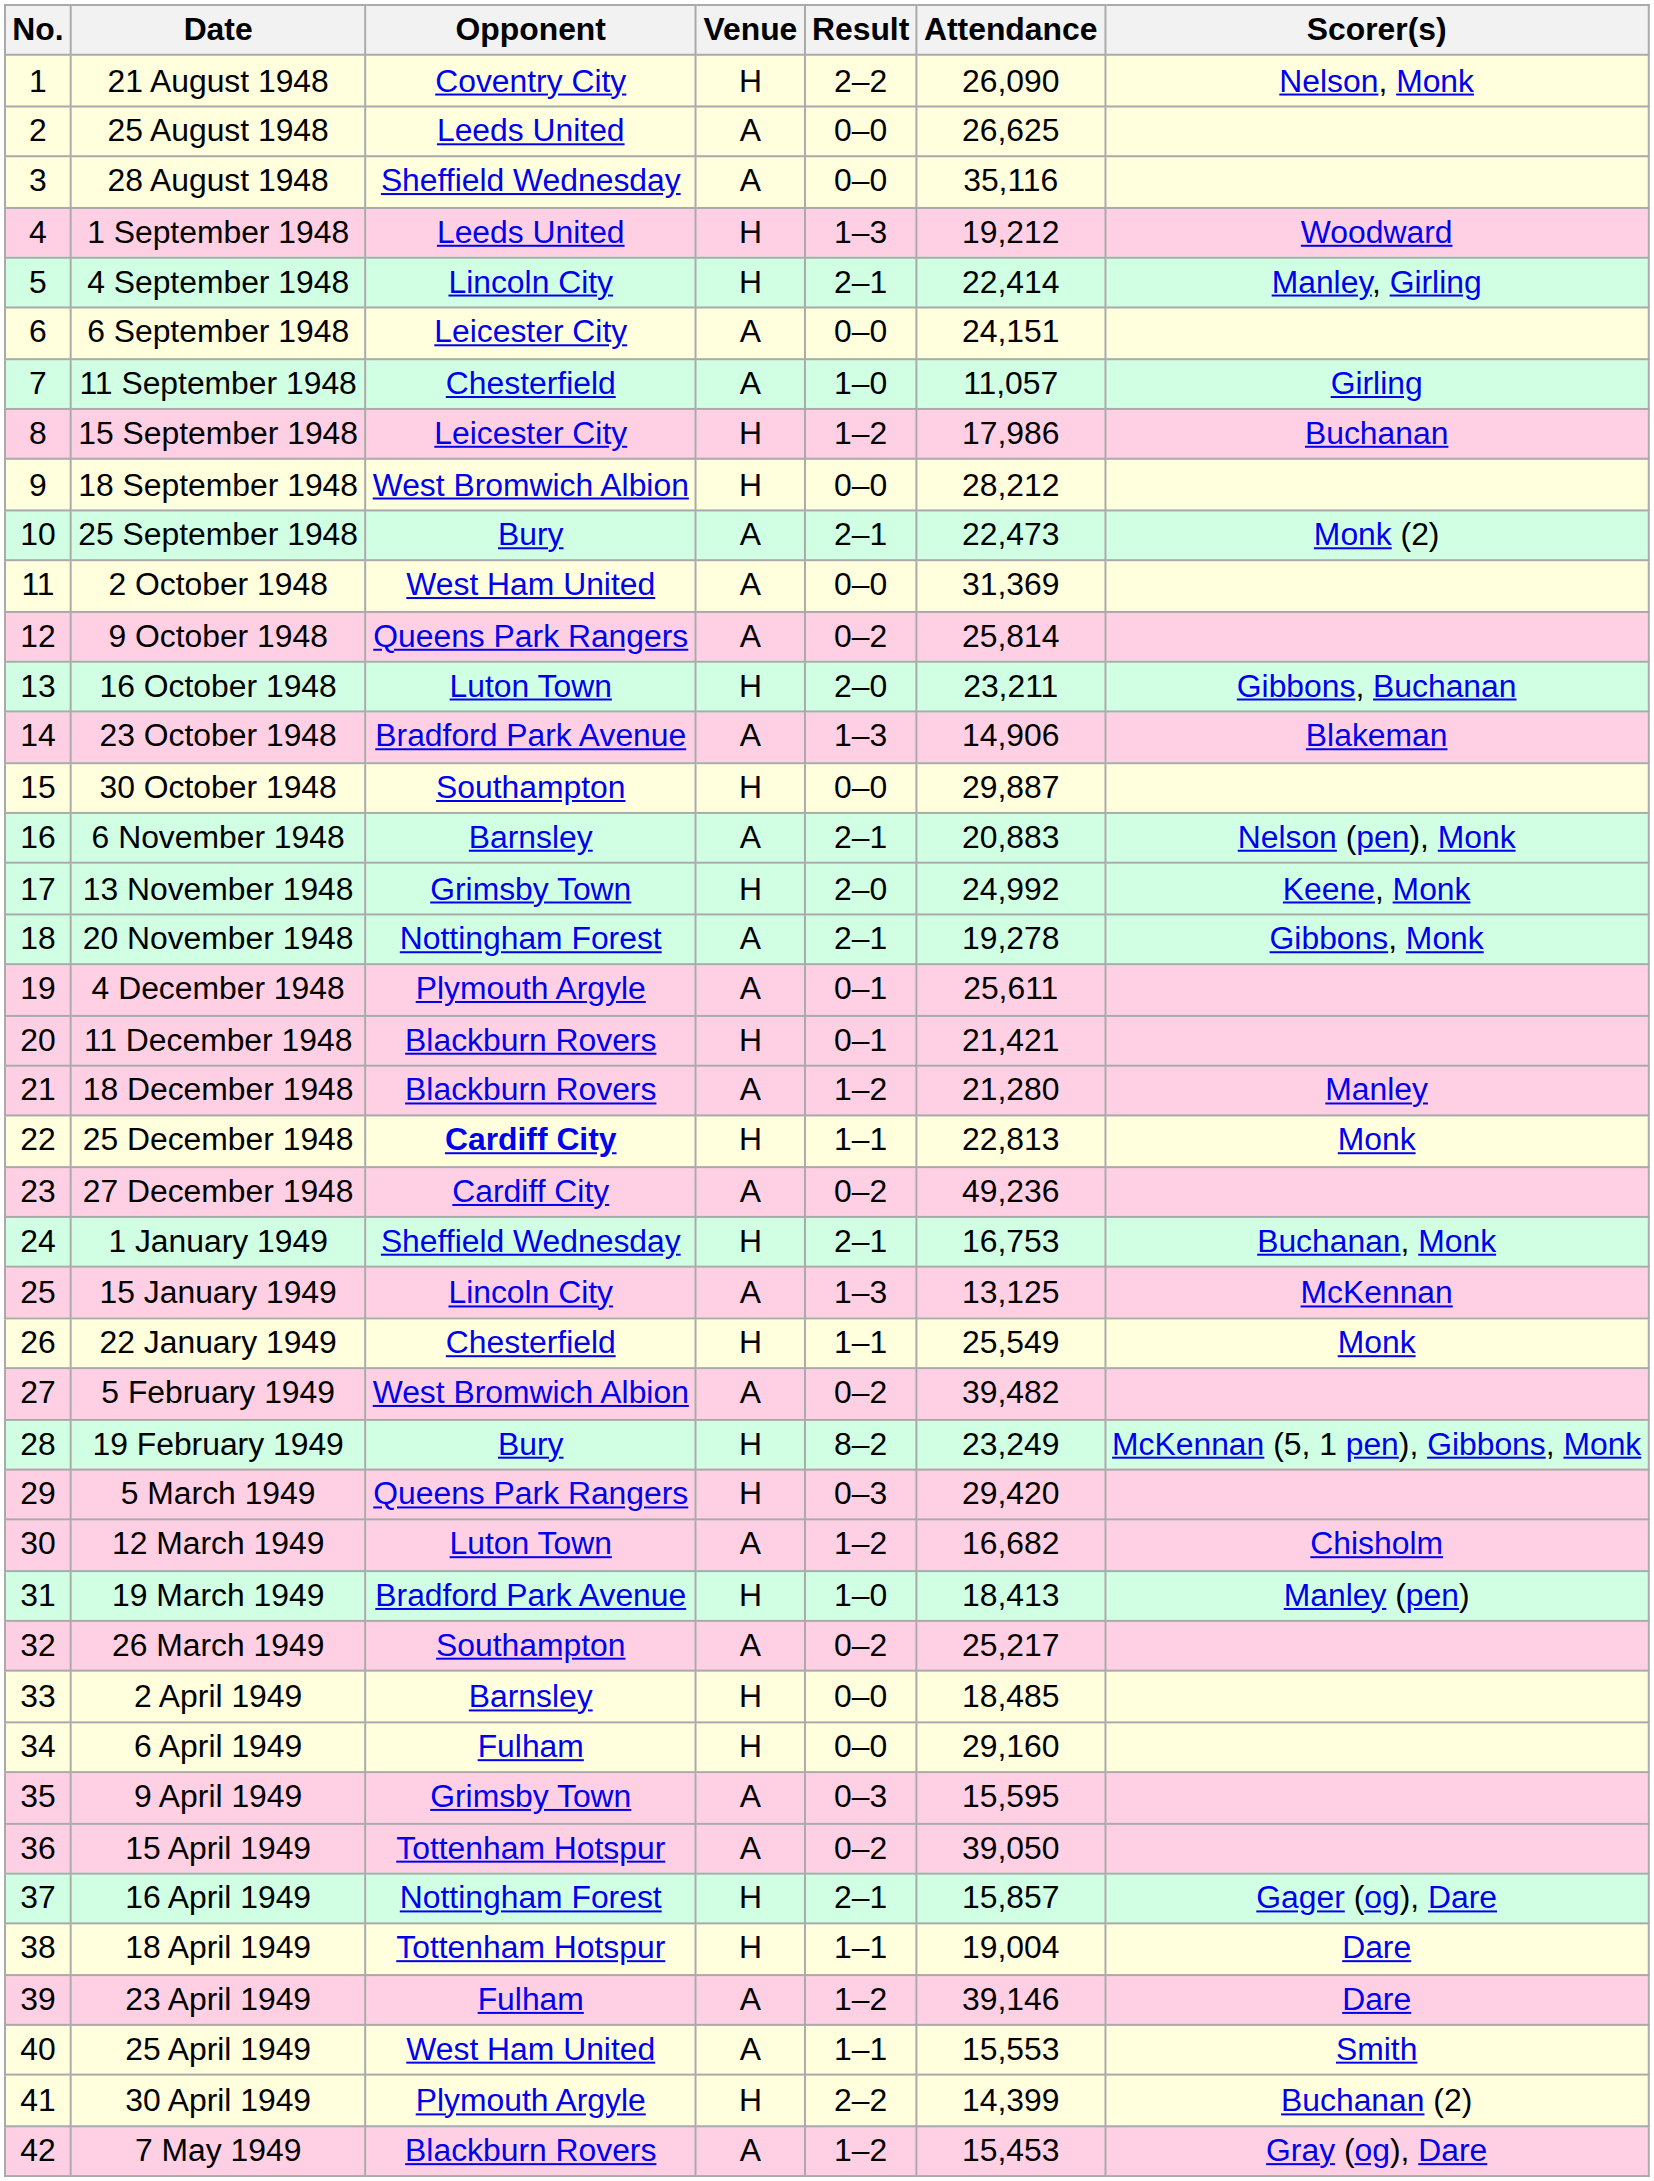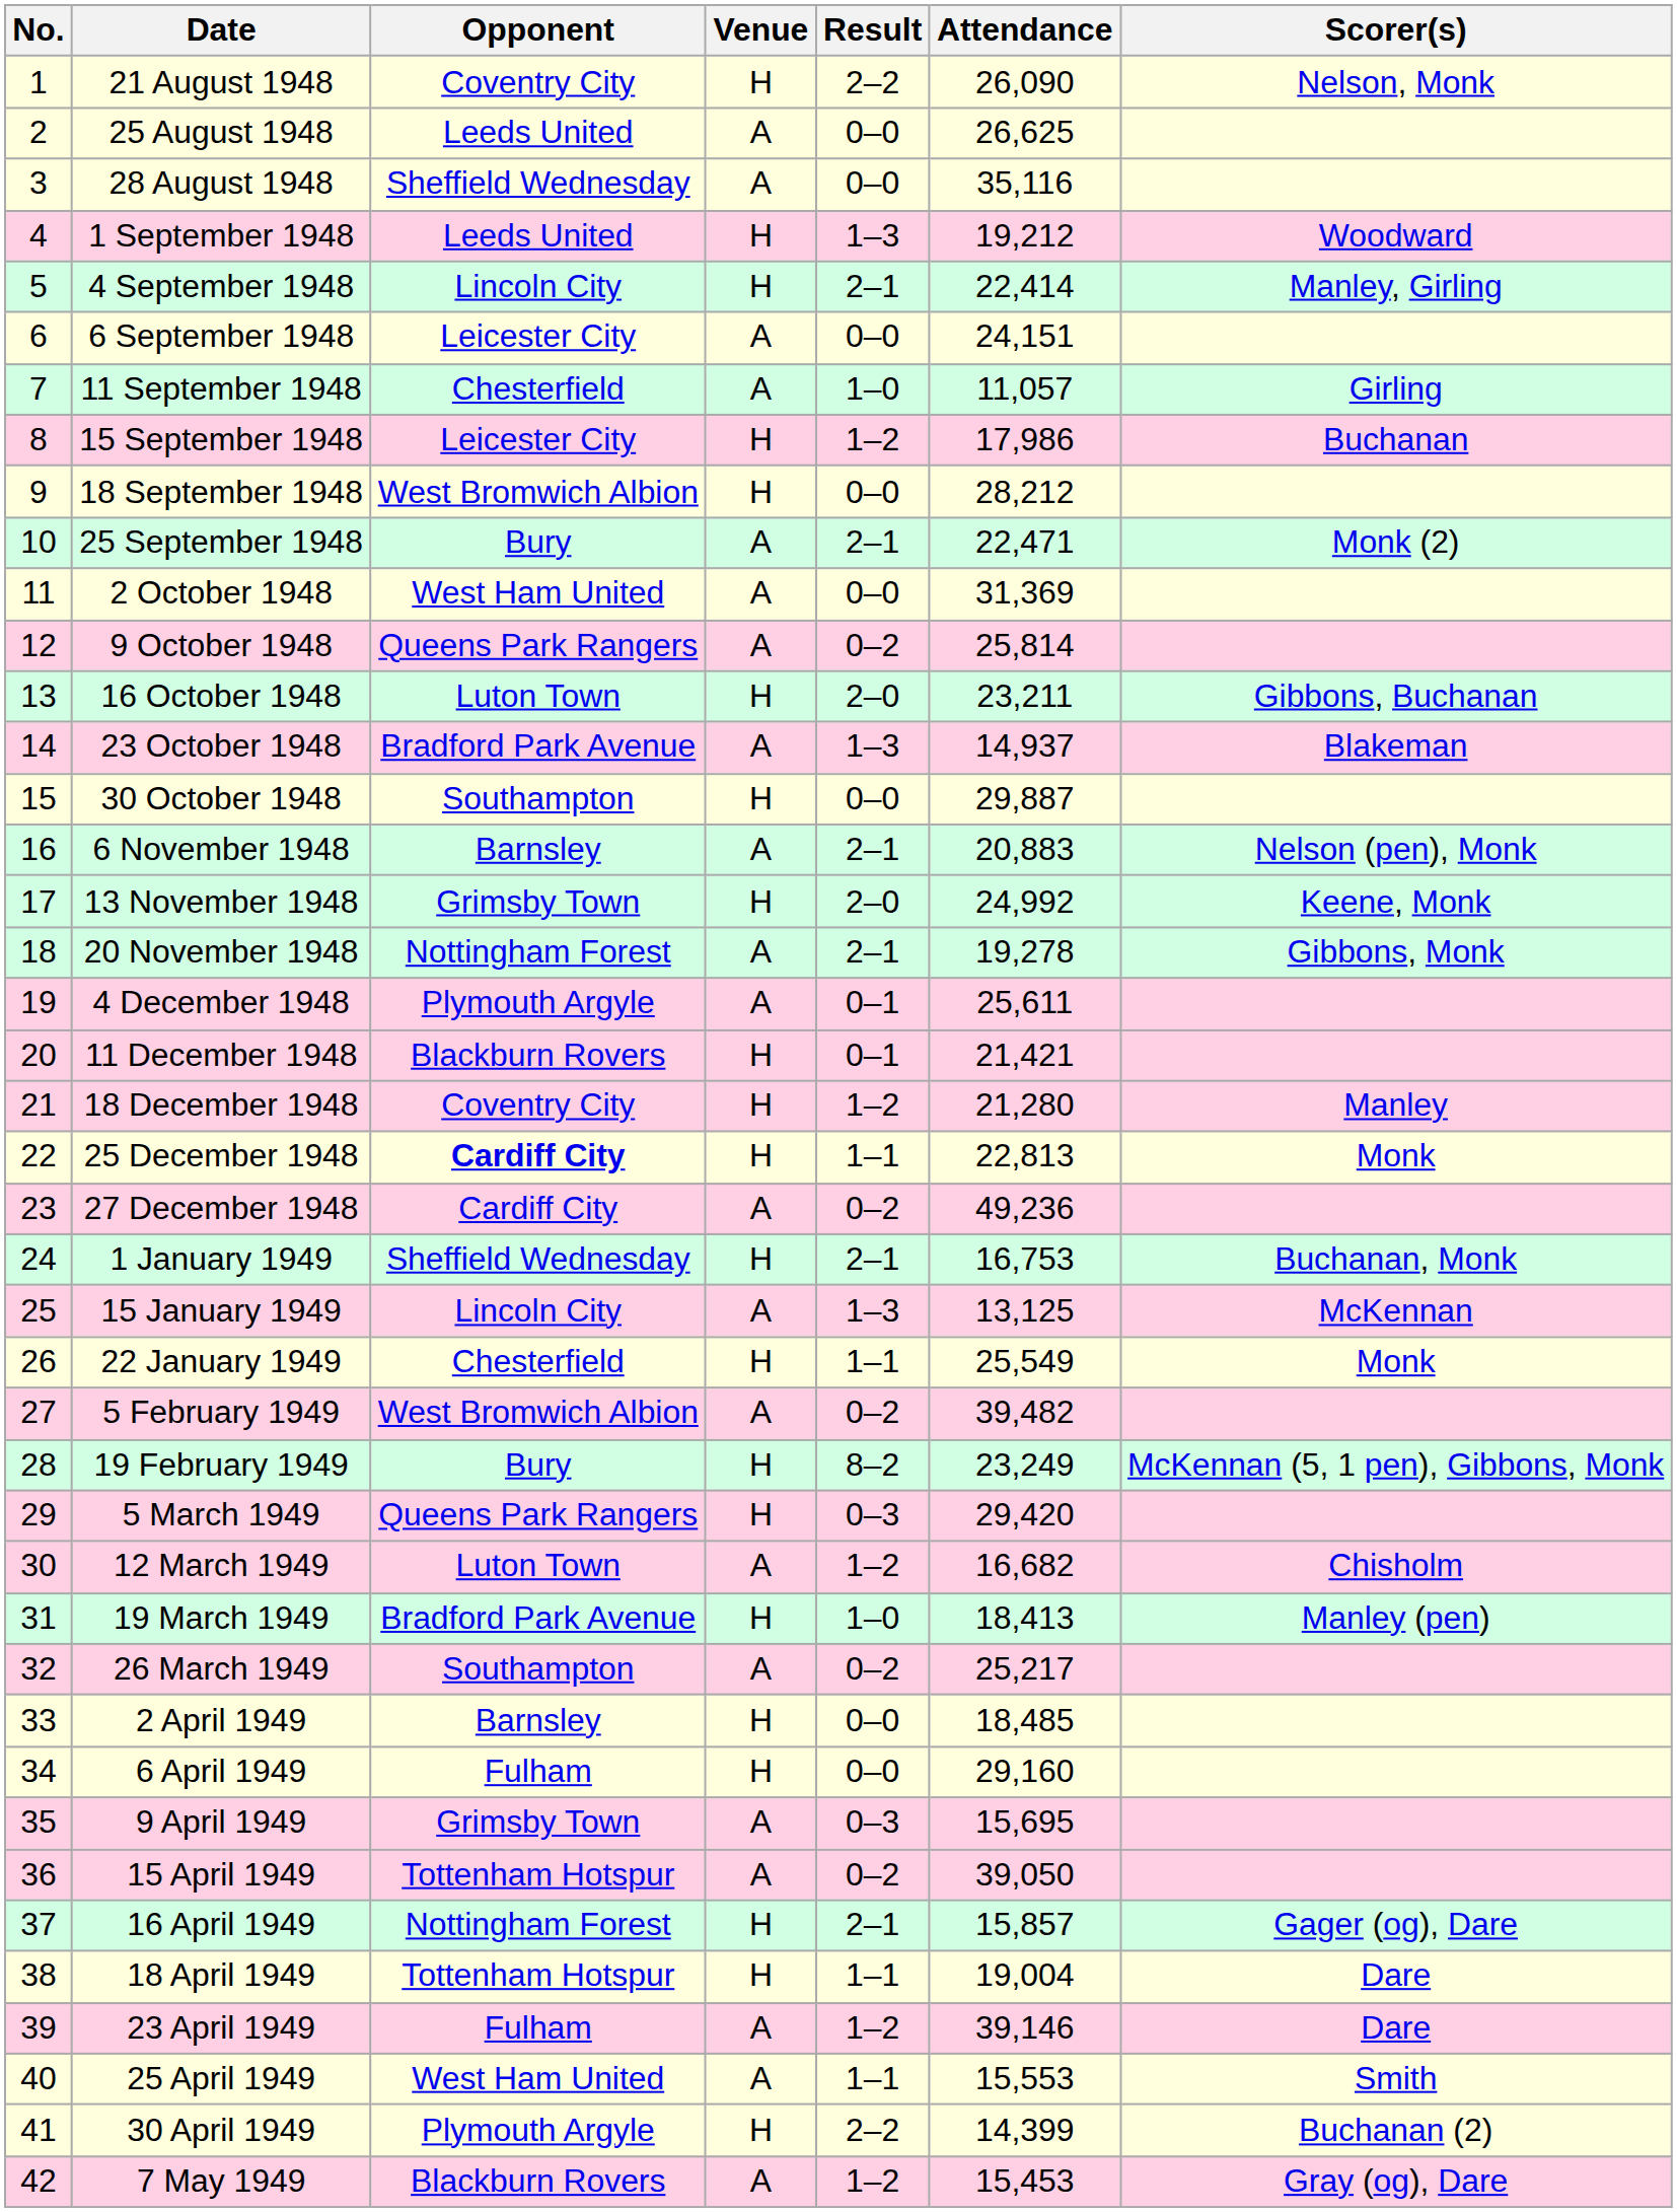 <table class="wikitable sortable" style="text-align:center;">
 <tr>
 <th>No.</th>
 <th>Date</th>
 <th>Opponent</th>
 <th>Venue</th>
 <th>Result</th>
 <th>Attendance</th>
 <th>Scorer(s)</th>
 </tr>
 <tr style="background:#ffd;">
 <td>1</td>
 <td>21 August 1948</td>
 <td><a href='#'>Coventry City</a></td>
 <td>H</td>
 <td>2–2</td>
 <td>26,090</td>
 <td><a href='#'>Nelson</a>, <a href='#'>Monk</a></td>
 </tr>
 <tr style="background:#ffd;">
 <td>2</td>
 <td>25 August 1948</td>
 <td><a href='#'>Leeds United</a></td>
 <td>A</td>
 <td>0–0</td>
 <td>26,625</td>
 <td></td>
 </tr>
 <tr style="background:#ffd;">
 <td>3</td>
 <td>28 August 1948</td>
 <td><a href='#'>Sheffield Wednesday</a></td>
 <td>A</td>
 <td>0–0</td>
 <td>35,116</td>
 <td></td>
 </tr>
 <tr style="background:#ffd0e3;">
 <td>4</td>
 <td>1 September 1948</td>
 <td><a href='#'>Leeds United</a></td>
 <td>H</td>
 <td>1–3</td>
 <td>19,212</td>
 <td><a href='#'>Woodward</a></td>
 </tr>
 <tr style="background:#d0ffe3;">
 <td>5</td>
 <td>4 September 1948</td>
 <td><a href='#'>Lincoln City</a></td>
 <td>H</td>
 <td>2–1</td>
 <td>22,414</td>
 <td><a href='#'>Manley</a>, <a href='#'>Girling</a></td>
 </tr>
 <tr style="background:#ffd;">
 <td>6</td>
 <td>6 September 1948</td>
 <td><a href='#'>Leicester City</a></td>
 <td>A</td>
 <td>0–0</td>
 <td>24,151</td>
 <td></td>
 </tr>
 <tr style="background:#d0ffe3;">
 <td>7</td>
 <td>11 September 1948</td>
 <td><a href='#'>Chesterfield</a></td>
 <td>A</td>
 <td>1–0</td>
 <td>11,057</td>
 <td><a href='#'>Girling</a></td>
 </tr>
 <tr style="background:#ffd0e3;">
 <td>8</td>
 <td>15 September 1948</td>
 <td><a href='#'>Leicester City</a></td>
 <td>H</td>
 <td>1–2</td>
 <td>17,986</td>
 <td><a href='#'>Buchanan</a></td>
 </tr>
 <tr style="background:#ffd;">
 <td>9</td>
 <td>18 September 1948</td>
 <td><a href='#'>West Bromwich Albion</a></td>
 <td>H</td>
 <td>0–0</td>
 <td>28,212</td>
 <td></td>
 </tr>
 <tr style="background:#d0ffe3;">
 <td>10</td>
 <td>25 September 1948</td>
 <td><a href='#'>Bury</a></td>
 <td>A</td>
 <td>2–1</td>
-<td>22,473</td>
+<td>22,471</td>
 <td><a href='#'>Monk</a> (2)</td>
 </tr>
 <tr style="background:#ffd;">
 <td>11</td>
 <td>2 October 1948</td>
 <td><a href='#'>West Ham United</a></td>
 <td>A</td>
 <td>0–0</td>
 <td>31,369</td>
 <td></td>
 </tr>
 <tr style="background:#ffd0e3;">
 <td>12</td>
 <td>9 October 1948</td>
 <td><a href='#'>Queens Park Rangers</a></td>
 <td>A</td>
 <td>0–2</td>
 <td>25,814</td>
 <td></td>
 </tr>
 <tr style="background:#d0ffe3;">
 <td>13</td>
 <td>16 October 1948</td>
 <td><a href='#'>Luton Town</a></td>
 <td>H</td>
 <td>2–0</td>
 <td>23,211</td>
 <td><a href='#'>Gibbons</a>, <a href='#'>Buchanan</a></td>
 </tr>
 <tr style="background:#ffd0e3;">
 <td>14</td>
 <td>23 October 1948</td>
 <td><a href='#'>Bradford Park Avenue</a></td>
 <td>A</td>
 <td>1–3</td>
-<td>14,906</td>
+<td>14,937</td>
 <td><a href='#'>Blakeman</a></td>
 </tr>
 <tr style="background:#ffd;">
 <td>15</td>
 <td>30 October 1948</td>
 <td><a href='#'>Southampton</a></td>
 <td>H</td>
 <td>0–0</td>
 <td>29,887</td>
 <td></td>
 </tr>
 <tr style="background:#d0ffe3;">
 <td>16</td>
 <td>6 November 1948</td>
 <td><a href='#'>Barnsley</a></td>
 <td>A</td>
 <td>2–1</td>
 <td>20,883</td>
 <td><a href='#'>Nelson</a> (<a href='#'>pen</a>), <a href='#'>Monk</a></td>
 </tr>
 <tr style="background:#d0ffe3;">
 <td>17</td>
 <td>13 November 1948</td>
 <td><a href='#'>Grimsby Town</a></td>
 <td>H</td>
 <td>2–0</td>
 <td>24,992</td>
 <td><a href='#'>Keene</a>, <a href='#'>Monk</a></td>
 </tr>
 <tr style="background:#d0ffe3;">
 <td>18</td>
 <td>20 November 1948</td>
 <td><a href='#'>Nottingham Forest</a></td>
 <td>A</td>
 <td>2–1</td>
 <td>19,278</td>
 <td><a href='#'>Gibbons</a>, <a href='#'>Monk</a></td>
 </tr>
 <tr style="background:#ffd0e3;">
 <td>19</td>
 <td>4 December 1948</td>
 <td><a href='#'>Plymouth Argyle</a></td>
 <td>A</td>
 <td>0–1</td>
 <td>25,611</td>
 <td></td>
 </tr>
 <tr style="background:#ffd0e3;">
 <td>20</td>
 <td>11 December 1948</td>
 <td><a href='#'>Blackburn Rovers</a></td>
 <td>H</td>
 <td>0–1</td>
 <td>21,421</td>
 <td></td>
 </tr>
 <tr style="background:#ffd0e3;">
 <td>21</td>
 <td>18 December 1948</td>
-<td><a href='#'>Blackburn Rovers</a></td>
-<td>A</td>
+<td><a href='#'>Coventry City</a></td>
+<td>H</td>
 <td>1–2</td>
 <td>21,280</td>
 <td><a href='#'>Manley</a></td>
 </tr>
 <tr style="background:#ffd;">
 <td>22</td>
 <td>25 December 1948</td>
 <td><strong><a href='#'>Cardiff City</a></strong></td>
 <td>H</td>
 <td>1–1</td>
 <td>22,813</td>
 <td><a href='#'>Monk</a></td>
 </tr>
 <tr style="background:#ffd0e3;">
 <td>23</td>
 <td>27 December 1948</td>
 <td><a href='#'>Cardiff City</a></td>
 <td>A</td>
 <td>0–2</td>
 <td>49,236</td>
 <td></td>
 </tr>
 <tr style="background:#d0ffe3;">
 <td>24</td>
 <td>1 January 1949</td>
 <td><a href='#'>Sheffield Wednesday</a></td>
 <td>H</td>
 <td>2–1</td>
 <td>16,753</td>
 <td><a href='#'>Buchanan</a>, <a href='#'>Monk</a></td>
 </tr>
 <tr style="background:#ffd0e3;">
 <td>25</td>
 <td>15 January 1949</td>
 <td><a href='#'>Lincoln City</a></td>
 <td>A</td>
 <td>1–3</td>
 <td>13,125</td>
 <td><a href='#'>McKennan</a></td>
 </tr>
 <tr style="background:#ffd;">
 <td>26</td>
 <td>22 January 1949</td>
 <td><a href='#'>Chesterfield</a></td>
 <td>H</td>
 <td>1–1</td>
 <td>25,549</td>
 <td><a href='#'>Monk</a></td>
 </tr>
 <tr style="background:#ffd0e3;">
 <td>27</td>
 <td>5 February 1949</td>
 <td><a href='#'>West Bromwich Albion</a></td>
 <td>A</td>
 <td>0–2</td>
 <td>39,482</td>
 <td></td>
 </tr>
 <tr style="background:#d0ffe3;">
 <td>28</td>
 <td>19 February 1949</td>
 <td><a href='#'>Bury</a></td>
 <td>H</td>
 <td>8–2</td>
 <td>23,249</td>
 <td><a href='#'>McKennan</a> (5, 1 <a href='#'>pen</a>), <a href='#'>Gibbons</a>, <a href='#'>Monk</a></td>
 </tr>
 <tr style="background:#ffd0e3;">
 <td>29</td>
 <td>5 March 1949</td>
 <td><a href='#'>Queens Park Rangers</a></td>
 <td>H</td>
 <td>0–3</td>
 <td>29,420</td>
 <td></td>
 </tr>
 <tr style="background:#ffd0e3;">
 <td>30</td>
 <td>12 March 1949</td>
 <td><a href='#'>Luton Town</a></td>
 <td>A</td>
 <td>1–2</td>
 <td>16,682</td>
 <td><a href='#'>Chisholm</a></td>
 </tr>
 <tr style="background:#d0ffe3;">
 <td>31</td>
 <td>19 March 1949</td>
 <td><a href='#'>Bradford Park Avenue</a></td>
 <td>H</td>
 <td>1–0</td>
 <td>18,413</td>
 <td><a href='#'>Manley</a> (<a href='#'>pen</a>)</td>
 </tr>
 <tr style="background:#ffd0e3;">
 <td>32</td>
 <td>26 March 1949</td>
 <td><a href='#'>Southampton</a></td>
 <td>A</td>
 <td>0–2</td>
 <td>25,217</td>
 <td></td>
 </tr>
 <tr style="background:#ffd;">
 <td>33</td>
 <td>2 April 1949</td>
 <td><a href='#'>Barnsley</a></td>
 <td>H</td>
 <td>0–0</td>
 <td>18,485</td>
 <td></td>
 </tr>
 <tr style="background:#ffd;">
 <td>34</td>
 <td>6 April 1949</td>
 <td><a href='#'>Fulham</a></td>
 <td>H</td>
 <td>0–0</td>
 <td>29,160</td>
 <td></td>
 </tr>
 <tr style="background:#ffd0e3;">
 <td>35</td>
 <td>9 April 1949</td>
 <td><a href='#'>Grimsby Town</a></td>
 <td>A</td>
 <td>0–3</td>
-<td>15,595</td>
+<td>15,695</td>
 <td></td>
 </tr>
 <tr style="background:#ffd0e3;">
 <td>36</td>
 <td>15 April 1949</td>
 <td><a href='#'>Tottenham Hotspur</a></td>
 <td>A</td>
 <td>0–2</td>
 <td>39,050</td>
 <td></td>
 </tr>
 <tr style="background:#d0ffe3;">
 <td>37</td>
 <td>16 April 1949</td>
 <td><a href='#'>Nottingham Forest</a></td>
 <td>H</td>
 <td>2–1</td>
 <td>15,857</td>
 <td><a href='#'>Gager</a> (<a href='#'>og</a>), <a href='#'>Dare</a></td>
 </tr>
 <tr style="background:#ffd;">
 <td>38</td>
 <td>18 April 1949</td>
 <td><a href='#'>Tottenham Hotspur</a></td>
 <td>H</td>
 <td>1–1</td>
 <td>19,004</td>
 <td><a href='#'>Dare</a></td>
 </tr>
 <tr style="background:#ffd0e3;">
 <td>39</td>
 <td>23 April 1949</td>
 <td><a href='#'>Fulham</a></td>
 <td>A</td>
 <td>1–2</td>
 <td>39,146</td>
 <td><a href='#'>Dare</a></td>
 </tr>
 <tr style="background:#ffd;">
 <td>40</td>
 <td>25 April 1949</td>
 <td><a href='#'>West Ham United</a></td>
 <td>A</td>
 <td>1–1</td>
 <td>15,553</td>
 <td><a href='#'>Smith</a></td>
 </tr>
 <tr style="background:#ffd;">
 <td>41</td>
 <td>30 April 1949</td>
 <td><a href='#'>Plymouth Argyle</a></td>
 <td>H</td>
 <td>2–2</td>
 <td>14,399</td>
 <td><a href='#'>Buchanan</a> (2)</td>
 </tr>
 <tr style="background:#ffd0e3;">
 <td>42</td>
 <td>7 May 1949</td>
 <td><a href='#'>Blackburn Rovers</a></td>
 <td>A</td>
 <td>1–2</td>
 <td>15,453</td>
 <td><a href='#'>Gray</a> (<a href='#'>og</a>), <a href='#'>Dare</a></td>
 </tr>
 </table>
